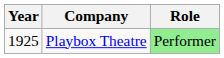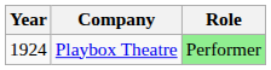 <table class="wikitable">
 <tr>
 <th>Year</th>
 <th>Company</th>
 <th>Role</th>
 </tr>
 <tr>
-<td>1925</td>
+<td>1924</td>
 <td><a href='#'>Playbox Theatre</a></td>
 <td style="background: lightgreen;">Performer</td>
 </tr>
 </table>
